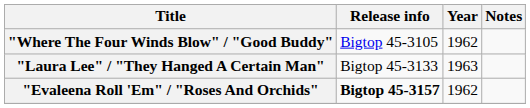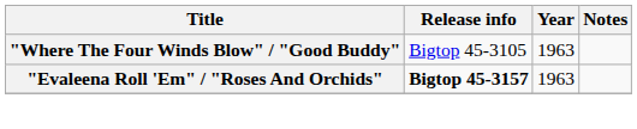 <table class="wikitable plainrowheaders sortable">
 <tr>
 <th scope="col">Title</th>
 <th scope="col">Release info</th>
 <th scope="col">Year</th>
 <th scope="col" class="unsortable">Notes</th>
 </tr>
 <tr>
 <th scope="row">"Where The Four Winds Blow" / "Good Buddy"</th>
 <td><a href='#'>Bigtop</a> 45-3105</td>
-<td>1962</td>
-<td></td>
-</tr>
-<tr>
-<th scope="row">"Laura Lee" / "They Hanged A Certain Man"</th>
-<td>Bigtop 45-3133</td>
 <td>1963</td>
 <td></td>
 </tr>
 <tr>
 <th scope="row">"Evaleena Roll 'Em" / "Roses And Orchids"</th>
 <td><strong>Bigtop 45-3157</strong></td>
-<td>1962</td>
+<td>1963</td>
 <td></td>
 </tr>
 <tr>
 </tr>
 </table>
